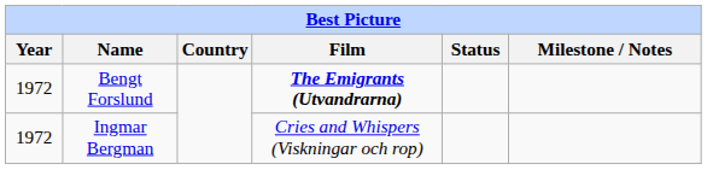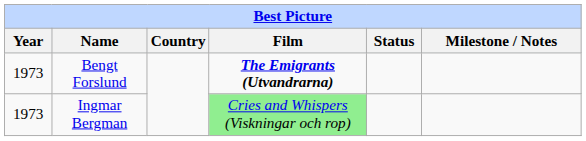 <table class="wikitable" style="text-align: center">
 <tr ---- bgcolor="#bfd7ff">
 <td colspan=6 align=center><strong><a href='#'>Best Picture</a></strong></td>
 </tr>
 <tr ---- bgcolor="#ebf5ff">
 <th width="75">Year</th>
 <th width="200">Name</th>
 <th width="50">Country</th>
 <th width="350">Film</th>
 <th width="75">Status</th>
 <th width="450">Milestone / Notes</th>
 </tr>
 <tr>
-<td style="text-align: center">1972</td>
+<td style="text-align: center">1973</td>
 <td><a href='#'>Bengt Forslund</a></td>
 <td rowspan="2" style="text-align: center"></td>
 <td><strong><em><a href='#'>The Emigrants</a> (Utvandrarna)</em></strong></td>
 <td></td>
 <td></td>
 </tr>
 <tr>
-<td style="text-align: center">1972</td>
+<td style="text-align: center">1973</td>
 <td><a href='#'>Ingmar Bergman</a></td>
-<td><em><a href='#'>Cries and Whispers</a> (Viskningar och rop)</em></td>
+<td style="background: lightgreen;"><em><a href='#'>Cries and Whispers</a> (Viskningar och rop)</em></td>
 <td></td>
 <td></td>
 </tr>
 </table>
